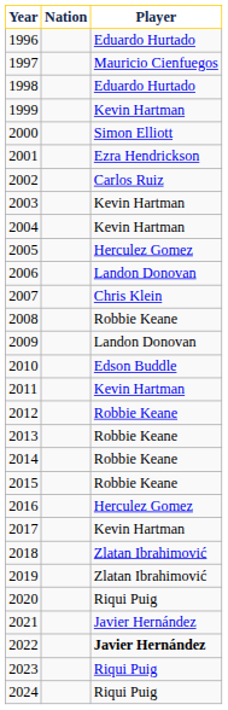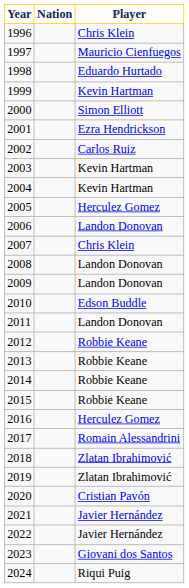 <table class="wikitable sortable">
 <tr>
 <th style="background:#FFFFFF; color:#13284B; border:1px solid #FFCE02;">Year</th>
 <th style="background:#FFFFFF; color:#13284B; border:1px solid #FFCE02;">Nation</th>
 <th style="background:#FFFFFF; color:#13284B; border:1px solid #FFCE02;">Player</th>
 </tr>
 <tr>
 <td>1996</td>
 <td></td>
-<td><a href='#'>Eduardo Hurtado</a></td>
+<td><a href='#'>Chris Klein</a></td>
 </tr>
 <tr>
 <td>1997</td>
 <td></td>
 <td><a href='#'>Mauricio Cienfuegos</a></td>
 </tr>
 <tr>
 <td>1998</td>
 <td></td>
 <td><a href='#'>Eduardo Hurtado</a></td>
 </tr>
 <tr>
 <td>1999</td>
 <td></td>
 <td><a href='#'>Kevin Hartman</a></td>
 </tr>
 <tr>
 <td>2000</td>
 <td></td>
 <td><a href='#'>Simon Elliott</a></td>
 </tr>
 <tr>
 <td>2001</td>
 <td></td>
 <td><a href='#'>Ezra Hendrickson</a></td>
 </tr>
 <tr>
 <td>2002</td>
 <td></td>
 <td><a href='#'>Carlos Ruiz</a></td>
 </tr>
 <tr>
 <td>2003</td>
 <td></td>
 <td>Kevin Hartman</td>
 </tr>
 <tr>
 <td>2004</td>
 <td></td>
 <td>Kevin Hartman</td>
 </tr>
 <tr>
 <td>2005</td>
 <td></td>
 <td><a href='#'>Herculez Gomez</a></td>
 </tr>
 <tr>
 <td>2006</td>
 <td></td>
 <td><a href='#'>Landon Donovan</a></td>
 </tr>
 <tr>
 <td>2007</td>
 <td></td>
 <td><a href='#'>Chris Klein</a></td>
 </tr>
 <tr>
 <td>2008</td>
 <td></td>
-<td>Robbie Keane</td>
+<td>Landon Donovan</td>
 </tr>
 <tr>
 <td>2009</td>
 <td></td>
 <td>Landon Donovan</td>
 </tr>
 <tr>
 <td>2010</td>
 <td></td>
 <td><a href='#'>Edson Buddle</a></td>
 </tr>
 <tr>
 <td>2011</td>
 <td></td>
-<td><a href='#'>Kevin Hartman</a></td>
+<td>Landon Donovan</td>
 </tr>
 <tr>
 <td>2012</td>
 <td></td>
 <td><a href='#'>Robbie Keane</a></td>
 </tr>
 <tr>
 <td>2013</td>
 <td></td>
 <td>Robbie Keane</td>
 </tr>
 <tr>
 <td>2014</td>
 <td></td>
 <td>Robbie Keane</td>
 </tr>
 <tr>
 <td>2015</td>
 <td></td>
 <td>Robbie Keane</td>
 </tr>
 <tr>
 <td>2016</td>
 <td></td>
 <td><a href='#'>Herculez Gomez</a></td>
 </tr>
 <tr>
 <td>2017</td>
 <td></td>
-<td>Kevin Hartman</td>
+<td><a href='#'>Romain Alessandrini</a></td>
 </tr>
 <tr>
 <td>2018</td>
 <td></td>
 <td><a href='#'>Zlatan Ibrahimović</a></td>
 </tr>
 <tr>
 <td>2019</td>
 <td></td>
 <td>Zlatan Ibrahimović</td>
 </tr>
 <tr>
 <td>2020</td>
 <td></td>
-<td>Riqui Puig</td>
+<td><a href='#'>Cristian Pavón</a></td>
 </tr>
 <tr>
 <td>2021</td>
 <td></td>
 <td><a href='#'>Javier Hernández</a></td>
 </tr>
 <tr>
 <td>2022</td>
 <td></td>
-<td><strong>Javier Hernández</strong></td>
+<td>Javier Hernández</td>
 </tr>
 <tr>
 <td>2023</td>
 <td></td>
-<td><a href='#'>Riqui Puig</a></td>
+<td><a href='#'>Giovani dos Santos</a></td>
 </tr>
 <tr>
 <td>2024</td>
 <td></td>
 <td>Riqui Puig</td>
 </tr>
 </table>
